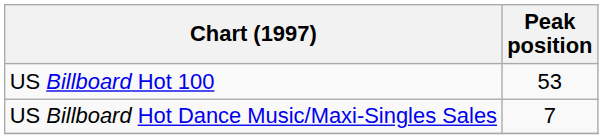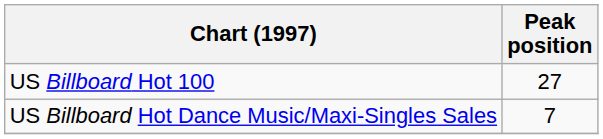 <table class="wikitable sortable">
 <tr>
 <th>Chart (1997)</th>
 <th>Peak<br>position</th>
 </tr>
 <tr>
 <td>US <a href='#'><em>Billboard</em> Hot 100</a></td>
-<td align="center">53</td>
+<td align="center">27</td>
 </tr>
 <tr>
 <td>US <em>Billboard</em> <a href='#'>Hot Dance Music/Maxi-Singles Sales</a></td>
 <td align="center">7</td>
 </tr>
 <tr>
 </tr>
 </table>
